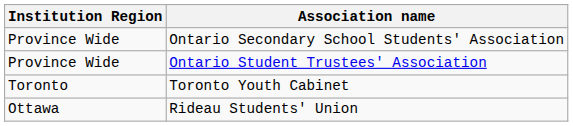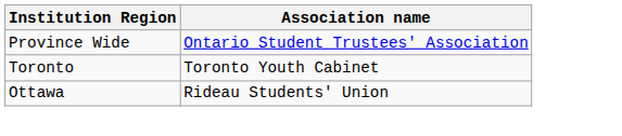 <table class="wikitable sortable">
 <tr>
 <th>Institution Region</th>
 <th>Association name</th>
-</tr>
-<tr>
-<td>Province Wide</td>
-<td>Ontario Secondary School Students' Association</td>
 </tr>
 <tr>
 <td>Province Wide</td>
 <td><a href='#'>Ontario Student Trustees' Association</a></td>
 </tr>
 <tr>
 <td>Toronto</td>
 <td>Toronto Youth Cabinet</td>
 </tr>
 <tr>
 <td>Ottawa</td>
 <td>Rideau Students' Union</td>
 </tr>
 </table>
